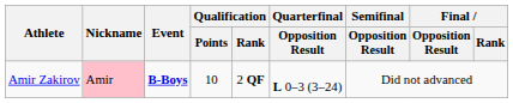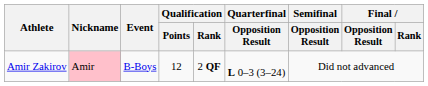 <table class="wikitable" style="font-size:90%">
 <tr>
 <th rowspan=2>Athlete</th>
 <th rowspan=2>Nickname</th>
 <th rowspan=2>Event</th>
 <th colspan=2>Qualification</th>
 <th>Quarterfinal</th>
 <th>Semifinal</th>
 <th colspan=2>Final / </th>
 </tr>
 <tr style="font-size: 95%">
 <th>Points</th>
 <th>Rank</th>
 <th>Opposition<br>Result</th>
 <th>Opposition<br>Result</th>
 <th>Opposition<br>Result</th>
 <th>Rank</th>
 </tr>
 <tr align=center>
 <td align=left><a href='#'>Amir Zakirov</a></td>
 <td align=left style="background: pink;">Amir</td>
-<td align=left><strong><a href='#'>B-Boys</a></strong></td>
-<td>10</td>
+<td align=left><a href='#'>B-Boys</a></td>
+<td>12</td>
 <td>2 <strong>QF</strong></td>
 <td><br> <strong>L</strong> 0–3 (3–24)</td>
 <td colspan=3>Did not advanced</td>
 </tr>
 </table>
